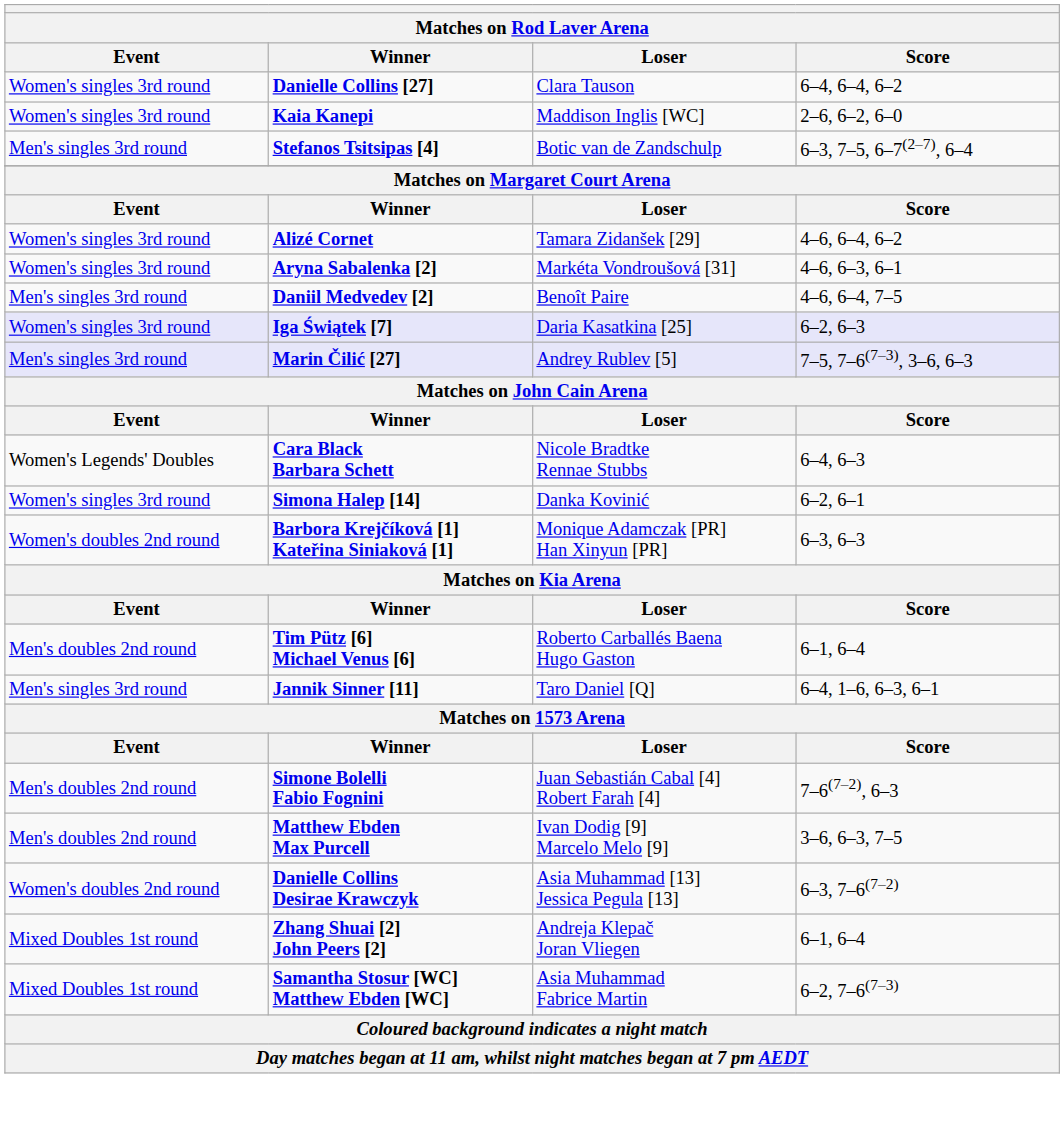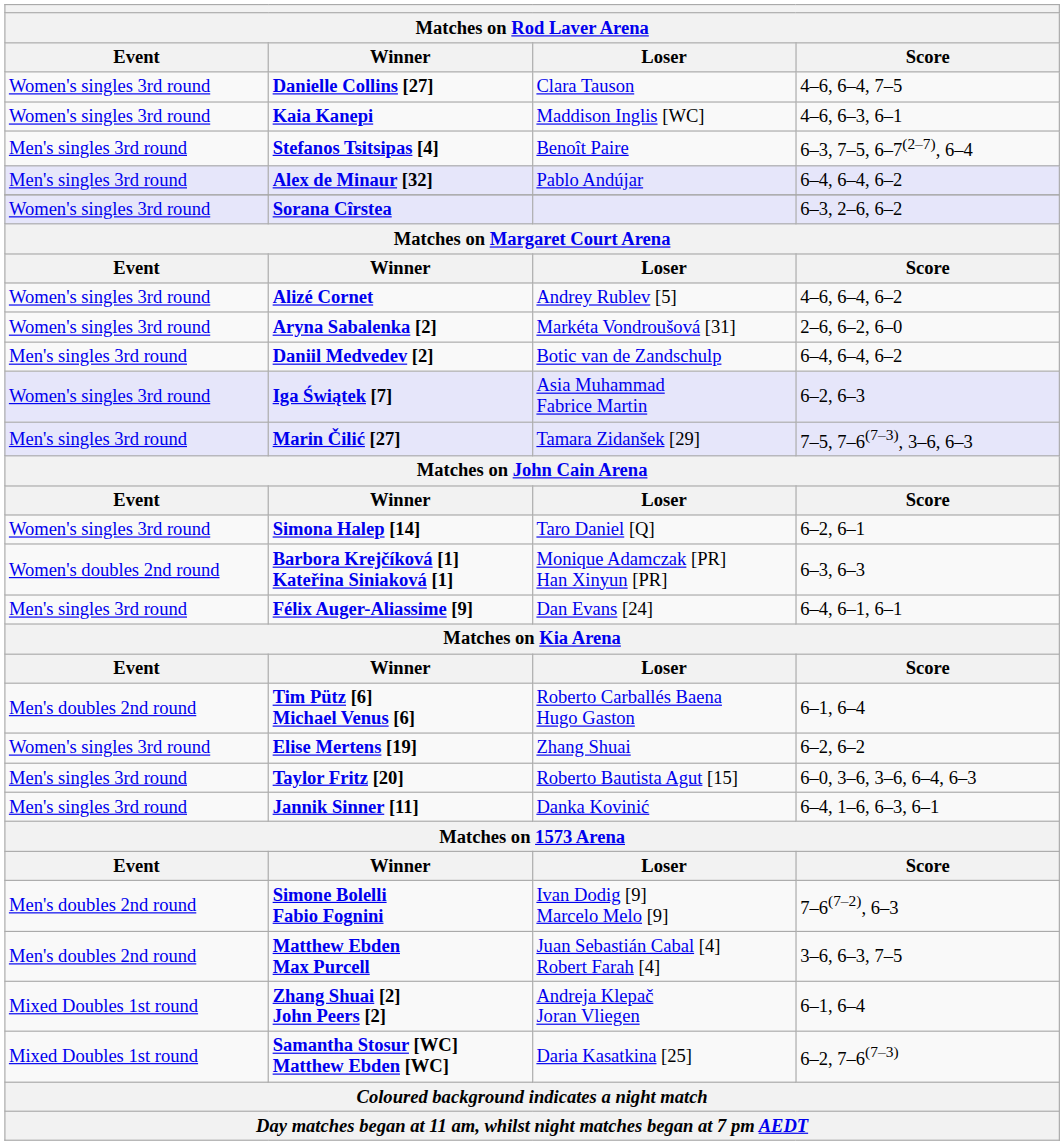 <table class="wikitable collapsible uncollapsed" style="margin:auto;">
 <tr>
 <th colspan=4></th>
 </tr>
 <tr>
 <th colspan=4><strong>Matches on <a href='#'>Rod Laver Arena</a></strong></th>
 </tr>
 <tr>
 <th style="width:220px;">Event</th>
 <th style="width:220px;">Winner</th>
 <th style="width:220px;">Loser</th>
 <th style="width:220px;">Score</th>
 </tr>
 <tr>
 <td><a href='#'>Women's singles 3rd round</a></td>
 <td><strong> <a href='#'>Danielle Collins</a> [27]</strong></td>
 <td> <a href='#'>Clara Tauson</a></td>
-<td>6–4, 6–4, 6–2</td>
+<td>4–6, 6–4, 7–5</td>
 </tr>
 <tr>
 <td><a href='#'>Women's singles 3rd round</a></td>
 <td><strong> <a href='#'>Kaia Kanepi</a></strong></td>
 <td> <a href='#'>Maddison Inglis</a> [WC]</td>
-<td>2–6, 6–2, 6–0</td>
+<td>4–6, 6–3, 6–1</td>
 </tr>
 <tr>
 <td><a href='#'>Men's singles 3rd round</a></td>
 <td><strong> <a href='#'>Stefanos Tsitsipas</a> [4]</strong></td>
-<td> <a href='#'>Botic van de Zandschulp</a></td>
+<td> <a href='#'>Benoît Paire</a></td>
 <td>6–3, 7–5, 6–7<sup>(2–7)</sup>, 6–4</td>
 </tr>
+<tr bgcolor=lavender>
+<td><a href='#'>Men's singles 3rd round</a></td>
+<td><strong> <a href='#'>Alex de Minaur</a> [32]</strong></td>
+<td> <a href='#'>Pablo Andújar</a></td>
+<td>6–4, 6–4, 6–2</td>
+</tr>
 <tr>
+</tr>
+<tr bgcolor=lavender>
+<td><a href='#'>Women's singles 3rd round</a></td>
+<td><strong> <a href='#'>Sorana Cîrstea</a></strong></td>
+<td></td>
+<td>6–3, 2–6, 6–2</td>
 </tr>
 <tr>
 <th colspan=4><strong>Matches on <a href='#'>Margaret Court Arena</a></strong></th>
 </tr>
 <tr>
 <th style="width:220px;">Event</th>
 <th style="width:220px;">Winner</th>
 <th style="width:220px;">Loser</th>
 <th style="width:220px;">Score</th>
 </tr>
 <tr>
 <td><a href='#'>Women's singles 3rd round</a></td>
 <td><strong> <a href='#'>Alizé Cornet</a></strong></td>
-<td> <a href='#'>Tamara Zidanšek</a> [29]</td>
+<td> <a href='#'>Andrey Rublev</a> [5]</td>
 <td>4–6, 6–4, 6–2</td>
 </tr>
 <tr>
 <td><a href='#'>Women's singles 3rd round</a></td>
 <td><strong> <a href='#'>Aryna Sabalenka</a> [2]</strong></td>
 <td> <a href='#'>Markéta Vondroušová</a> [31]</td>
-<td>4–6, 6–3, 6–1</td>
+<td>2–6, 6–2, 6–0</td>
 </tr>
 <tr>
 <td><a href='#'>Men's singles 3rd round</a></td>
 <td><strong> <a href='#'>Daniil Medvedev</a> [2]</strong></td>
-<td> <a href='#'>Benoît Paire</a></td>
-<td>4–6, 6–4, 7–5</td>
+<td> <a href='#'>Botic van de Zandschulp</a></td>
+<td>6–4, 6–4, 6–2</td>
 </tr>
 <tr bgcolor=lavender>
 <td><a href='#'>Women's singles 3rd round</a></td>
 <td><strong> <a href='#'>Iga Świątek</a> [7]</strong></td>
-<td> <a href='#'>Daria Kasatkina</a> [25]</td>
+<td> <a href='#'>Asia Muhammad</a> <br>  <a href='#'>Fabrice Martin</a></td>
 <td>6–2, 6–3</td>
 </tr>
 <tr bgcolor=lavender>
 <td><a href='#'>Men's singles 3rd round</a></td>
 <td><strong> <a href='#'>Marin Čilić</a> [27]</strong></td>
-<td> <a href='#'>Andrey Rublev</a> [5]</td>
+<td> <a href='#'>Tamara Zidanšek</a> [29]</td>
 <td>7–5, 7–6<sup>(7–3)</sup>, 3–6, 6–3</td>
 </tr>
 <tr>
 <th colspan=4><strong>Matches on <a href='#'>John Cain Arena</a></strong></th>
 </tr>
 <tr>
 <th style="width:220px;">Event</th>
 <th style="width:220px;">Winner</th>
 <th style="width:220px;">Loser</th>
 <th style="width:220px;">Score</th>
 </tr>
 <tr>
-<td>Women's Legends' Doubles</td>
-<td><strong> <a href='#'>Cara Black</a> <br>  <a href='#'>Barbara Schett</a></strong></td>
-<td> <a href='#'>Nicole Bradtke</a> <br>  <a href='#'>Rennae Stubbs</a></td>
-<td>6–4, 6–3</td>
-</tr>
-<tr>
 <td><a href='#'>Women's singles 3rd round</a></td>
 <td><strong> <a href='#'>Simona Halep</a> [14]</strong></td>
-<td> <a href='#'>Danka Kovinić</a></td>
+<td> <a href='#'>Taro Daniel</a> [Q]</td>
 <td>6–2, 6–1</td>
 </tr>
 <tr>
 <td><a href='#'>Women's doubles 2nd round</a></td>
 <td><strong> <a href='#'>Barbora Krejčíková</a> [1] <br>  <a href='#'>Kateřina Siniaková</a> [1]</strong></td>
 <td> <a href='#'>Monique Adamczak</a> [PR] <br>  <a href='#'>Han Xinyun</a> [PR]</td>
 <td>6–3, 6–3</td>
+</tr>
+<tr>
+<td><a href='#'>Men's singles 3rd round</a></td>
+<td><strong> <a href='#'>Félix Auger-Aliassime</a> [9]</strong></td>
+<td> <a href='#'>Dan Evans</a> [24]</td>
+<td>6–4, 6–1, 6–1</td>
 </tr>
 <tr>
 <th colspan=4><strong>Matches on <a href='#'>Kia Arena</a></strong></th>
 </tr>
 <tr>
 <th style="width:220px;">Event</th>
 <th style="width:220px;">Winner</th>
 <th style="width:220px;">Loser</th>
 <th style="width:220px;">Score</th>
 </tr>
 <tr>
 <td><a href='#'>Men's doubles 2nd round</a></td>
 <td><strong> <a href='#'>Tim Pütz</a> [6] <br>  <a href='#'>Michael Venus</a> [6]</strong></td>
 <td> <a href='#'>Roberto Carballés Baena</a> <br>  <a href='#'>Hugo Gaston</a></td>
 <td>6–1, 6–4</td>
 </tr>
 <tr>
+<td><a href='#'>Women's singles 3rd round</a></td>
+<td><strong> <a href='#'>Elise Mertens</a> [19]</strong></td>
+<td> <a href='#'>Zhang Shuai</a></td>
+<td>6–2, 6–2</td>
+</tr>
+<tr>
+<td><a href='#'>Men's singles 3rd round</a></td>
+<td><strong> <a href='#'>Taylor Fritz</a> [20]</strong></td>
+<td> <a href='#'>Roberto Bautista Agut</a> [15]</td>
+<td>6–0, 3–6, 3–6, 6–4, 6–3</td>
+</tr>
+<tr>
 <td><a href='#'>Men's singles 3rd round</a></td>
 <td><strong> <a href='#'>Jannik Sinner</a> [11]</strong></td>
-<td> <a href='#'>Taro Daniel</a> [Q]</td>
+<td> <a href='#'>Danka Kovinić</a></td>
 <td>6–4, 1–6, 6–3, 6–1</td>
 </tr>
 <tr>
 <th colspan=4><strong>Matches on <a href='#'>1573 Arena</a></strong></th>
 </tr>
 <tr>
 <th style="width:220px;">Event</th>
 <th style="width:220px;">Winner</th>
 <th style="width:220px;">Loser</th>
 <th style="width:220px;">Score</th>
 </tr>
 <tr>
 <td><a href='#'>Men's doubles 2nd round</a></td>
 <td><strong> <a href='#'>Simone Bolelli</a> <br>  <a href='#'>Fabio Fognini</a></strong></td>
-<td> <a href='#'>Juan Sebastián Cabal</a> [4] <br>  <a href='#'>Robert Farah</a> [4]</td>
+<td> <a href='#'>Ivan Dodig</a> [9]<br>  <a href='#'>Marcelo Melo</a> [9]</td>
 <td>7–6<sup>(7–2)</sup>, 6–3</td>
 </tr>
 <tr>
 <td><a href='#'>Men's doubles 2nd round</a></td>
 <td><strong> <a href='#'>Matthew Ebden</a> <br>  <a href='#'>Max Purcell</a></strong></td>
-<td> <a href='#'>Ivan Dodig</a> [9]<br>  <a href='#'>Marcelo Melo</a> [9]</td>
+<td> <a href='#'>Juan Sebastián Cabal</a> [4] <br>  <a href='#'>Robert Farah</a> [4]</td>
 <td>3–6, 6–3, 7–5</td>
-</tr>
-<tr>
-<td><a href='#'>Women's doubles 2nd round</a></td>
-<td><strong> <a href='#'>Danielle Collins</a></strong><br><strong> <a href='#'>Desirae Krawczyk</a></strong></td>
-<td> <a href='#'>Asia Muhammad</a> [13]<br> <a href='#'>Jessica Pegula</a> [13]</td>
-<td>6–3, 7–6<sup>(7–2)</sup></td>
 </tr>
 <tr>
 <td><a href='#'>Mixed Doubles 1st round</a></td>
 <td><strong> <a href='#'>Zhang Shuai</a> [2]</strong><br><strong> <a href='#'>John Peers</a> [2]</strong></td>
 <td> <a href='#'>Andreja Klepač</a><br> <a href='#'>Joran Vliegen</a></td>
 <td>6–1, 6–4</td>
 </tr>
 <tr>
 <td><a href='#'>Mixed Doubles 1st round</a></td>
 <td><strong> <a href='#'>Samantha Stosur</a> [WC]</strong><br><strong> <a href='#'>Matthew Ebden</a> [WC]</strong></td>
-<td> <a href='#'>Asia Muhammad</a> <br>  <a href='#'>Fabrice Martin</a></td>
+<td> <a href='#'>Daria Kasatkina</a> [25]</td>
 <td>6–2, 7–6<sup>(7–3)</sup></td>
 </tr>
 <tr>
 <th colspan=4><em>Coloured background indicates a night match</em></th>
 </tr>
 <tr>
 <th colspan=4><em>Day matches began at 11 am, whilst night matches began at 7 pm <a href='#'>AEDT</a></em></th>
 </tr>
 </table>
